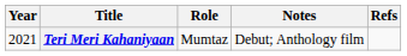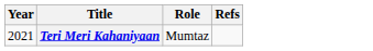 <table class="wikitable sortable plainrowheaders">
 <tr style="text-align:center;">
 <th scope="col">Year</th>
 <th scope="col">Title</th>
 <th scope="col">Role</th>
-<th scope="col">Notes</th>
 <th class="unsortable" scope="col">Refs</th>
 </tr>
 <tr>
 <td>2021</td>
 <th scope=row><em><a href='#'>Teri Meri Kahaniyaan</a></em></th>
 <td>Mumtaz</td>
-<td>Debut; Anthology film</td>
 <td></td>
 </tr>
 </table>
